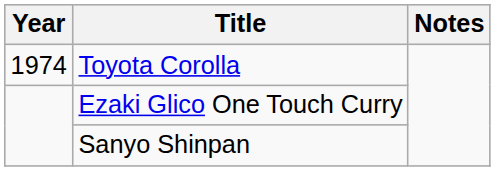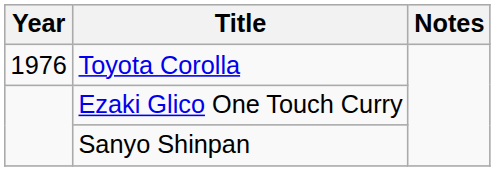 <table class="wikitable">
 <tr>
 <th>Year</th>
 <th>Title</th>
 <th>Notes</th>
 </tr>
 <tr>
-<td>1974</td>
+<td>1976</td>
 <td><a href='#'>Toyota Corolla</a></td>
 </tr>
 <tr>
 <td rowspan="2"></td>
 <td><a href='#'>Ezaki Glico</a> One Touch Curry</td>
 </tr>
 <tr>
 <td>Sanyo Shinpan</td>
 </tr>
 </table>
